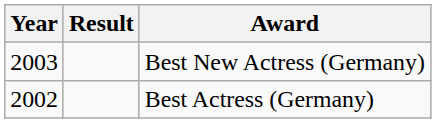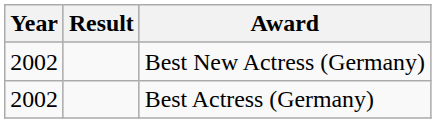 <table class="wikitable">
 <tr>
 <th>Year</th>
 <th>Result</th>
 <th>Award</th>
 </tr>
 <tr>
-<td>2003</td>
+<td>2002</td>
 <td></td>
 <td>Best New Actress (Germany)</td>
 </tr>
 <tr>
 <td>2002</td>
 <td></td>
 <td>Best Actress (Germany)</td>
 </tr>
 </table>
